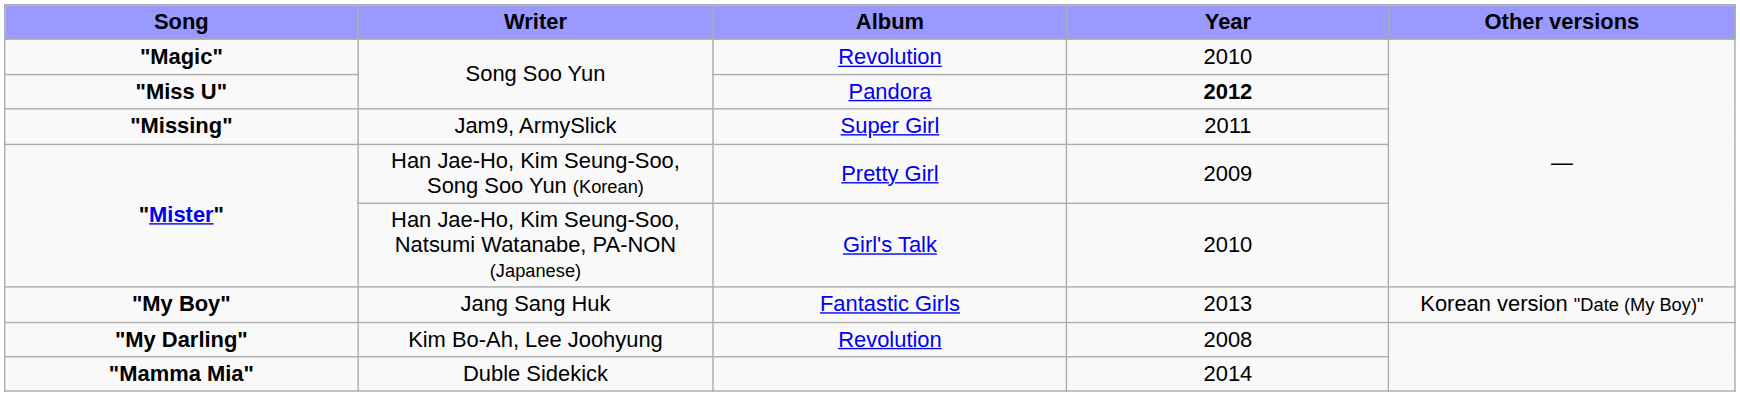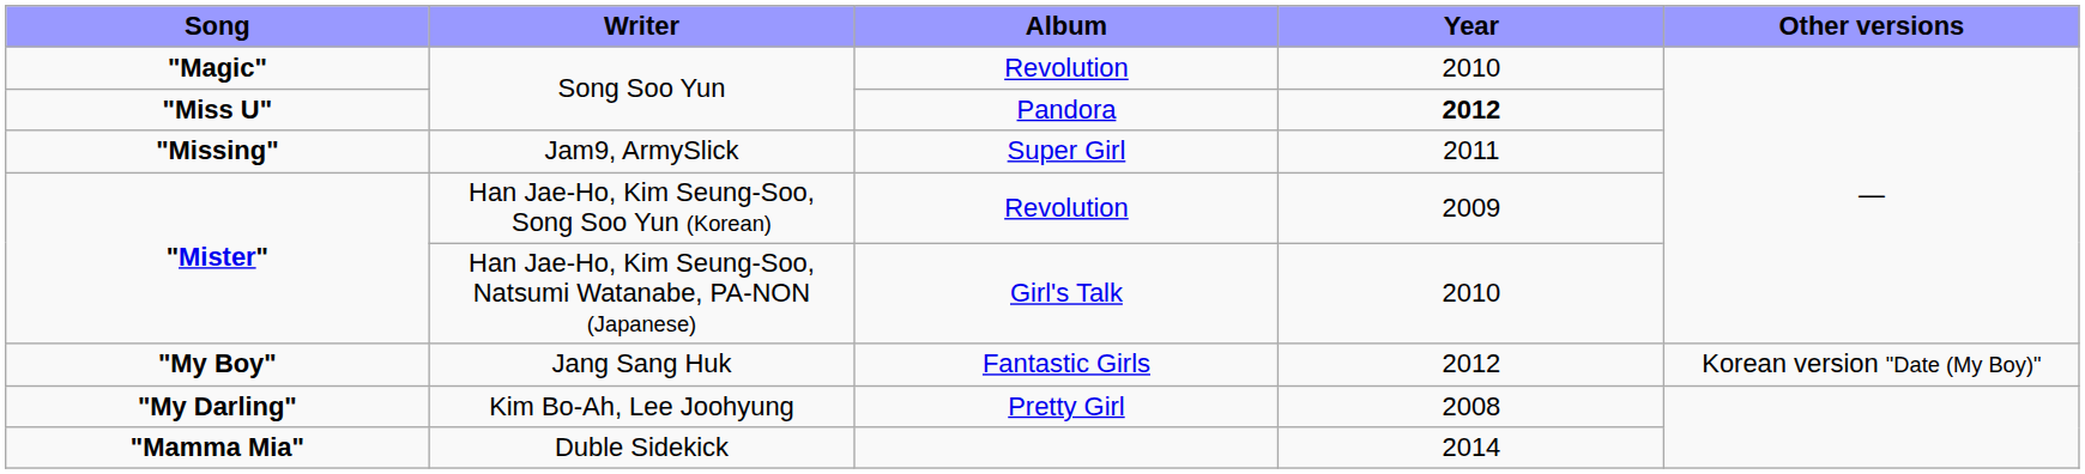 <table class="wikitable" style="margin:0.5em auto; clear:both; text-align:center; width:100%">
 <tr>
 <th width="500" style="background: #99F;">Song</th>
 <th width="500" style="background: #99F;">Writer</th>
 <th width="500" style="background: #99F;">Album</th>
 <th width="500" style="background: #99F;">Year</th>
 <th width="500" style="background: #99F;">Other versions</th>
 </tr>
 <tr>
 <td><strong>"Magic"</strong></td>
 <td rowspan="2">Song Soo Yun</td>
 <td><a href='#'>Revolution</a></td>
 <td>2010</td>
 <td rowspan="5">—</td>
 </tr>
 <tr>
 <td><strong>"Miss U"</strong></td>
 <td><a href='#'>Pandora</a></td>
 <td><strong>2012</strong></td>
 </tr>
 <tr>
 <td><strong>"Missing"</strong></td>
 <td>Jam9, ArmySlick</td>
 <td><a href='#'>Super Girl</a></td>
 <td>2011</td>
 </tr>
 <tr>
 <td rowspan="2"><strong>"<a href='#'>Mister</a>"</strong></td>
 <td>Han Jae-Ho, Kim Seung-Soo, Song Soo Yun <small>(Korean)</small></td>
-<td><a href='#'>Pretty Girl</a></td>
+<td><a href='#'>Revolution</a></td>
 <td>2009</td>
 </tr>
 <tr>
 <td>Han Jae-Ho, Kim Seung-Soo, Natsumi Watanabe, PA-NON <small>(Japanese)</small></td>
 <td><a href='#'>Girl's Talk</a></td>
 <td>2010</td>
 </tr>
 <tr>
 <td><strong>"My Boy"</strong></td>
 <td>Jang Sang Huk</td>
 <td><a href='#'>Fantastic Girls</a></td>
-<td>2013</td>
+<td>2012</td>
 <td>Korean version <small>"Date (My Boy)"</small></td>
 </tr>
 <tr>
 <td><strong>"My Darling"</strong></td>
 <td>Kim Bo-Ah, Lee Joohyung</td>
-<td><a href='#'>Revolution</a></td>
+<td><a href='#'>Pretty Girl</a></td>
 <td>2008</td>
 </tr>
 <tr>
 <td><strong>"Mamma Mia"</strong></td>
 <td>Duble Sidekick</td>
 <td></td>
 <td>2014</td>
 </tr>
 </table>
